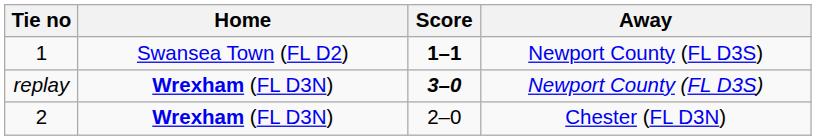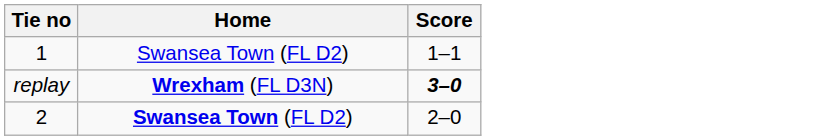 <table class="wikitable" style="text-align:center">
 <tr>
 <th width=50>Tie no</th>
 <th width=250>Home</th>
 <th width=50>Score</th>
-<th width=250>Away</th>
 </tr>
 <tr>
 <td>1</td>
 <td><a href='#'>Swansea Town</a> (<a href='#'>FL D2</a>)</td>
-<td><strong>1–1</strong></td>
-<td><a href='#'>Newport County</a> (<a href='#'>FL D3S</a>)</td>
+<td>1–1</td>
 </tr>
 <tr>
 <td><em>replay</em></td>
 <td><strong><a href='#'>Wrexham</a></strong> (<a href='#'>FL D3N</a>)</td>
 <td><strong><em>3–0</em></strong></td>
-<td><em><a href='#'>Newport County</a> (<a href='#'>FL D3S</a>)</em></td>
 </tr>
 <tr>
 <td>2</td>
-<td><strong><a href='#'>Wrexham</a></strong> (<a href='#'>FL D3N</a>)</td>
+<td><strong><a href='#'>Swansea Town</a></strong> (<a href='#'>FL D2</a>)</td>
 <td>2–0</td>
-<td><a href='#'>Chester</a> (<a href='#'>FL D3N</a>)</td>
 </tr>
 </table>
